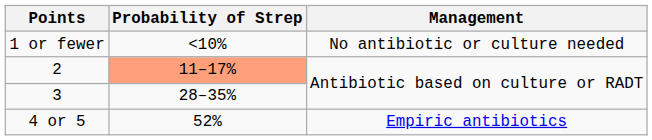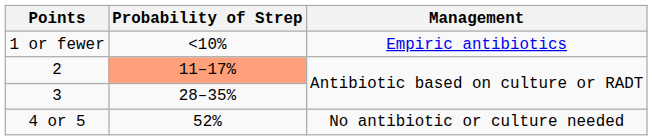 <table class="wikitable" style = "float: right; margin-left:15px; text-align:center">
 <tr>
 <th>Points</th>
 <th>Probability of Strep</th>
 <th>Management</th>
 </tr>
 <tr>
 <td>1 or fewer</td>
 <td><10%</td>
-<td>No antibiotic or culture needed</td>
+<td><a href='#'>Empiric antibiotics</a></td>
 </tr>
 <tr>
 <td>2</td>
 <td style="background: lightsalmon;">11–17%</td>
 <td rowspan="2">Antibiotic based on culture or RADT</td>
 </tr>
 <tr>
 <td>3</td>
 <td>28–35%</td>
 </tr>
 <tr>
 <td>4 or 5</td>
 <td>52%</td>
-<td><a href='#'>Empiric antibiotics</a></td>
+<td>No antibiotic or culture needed</td>
 </tr>
 </table>
